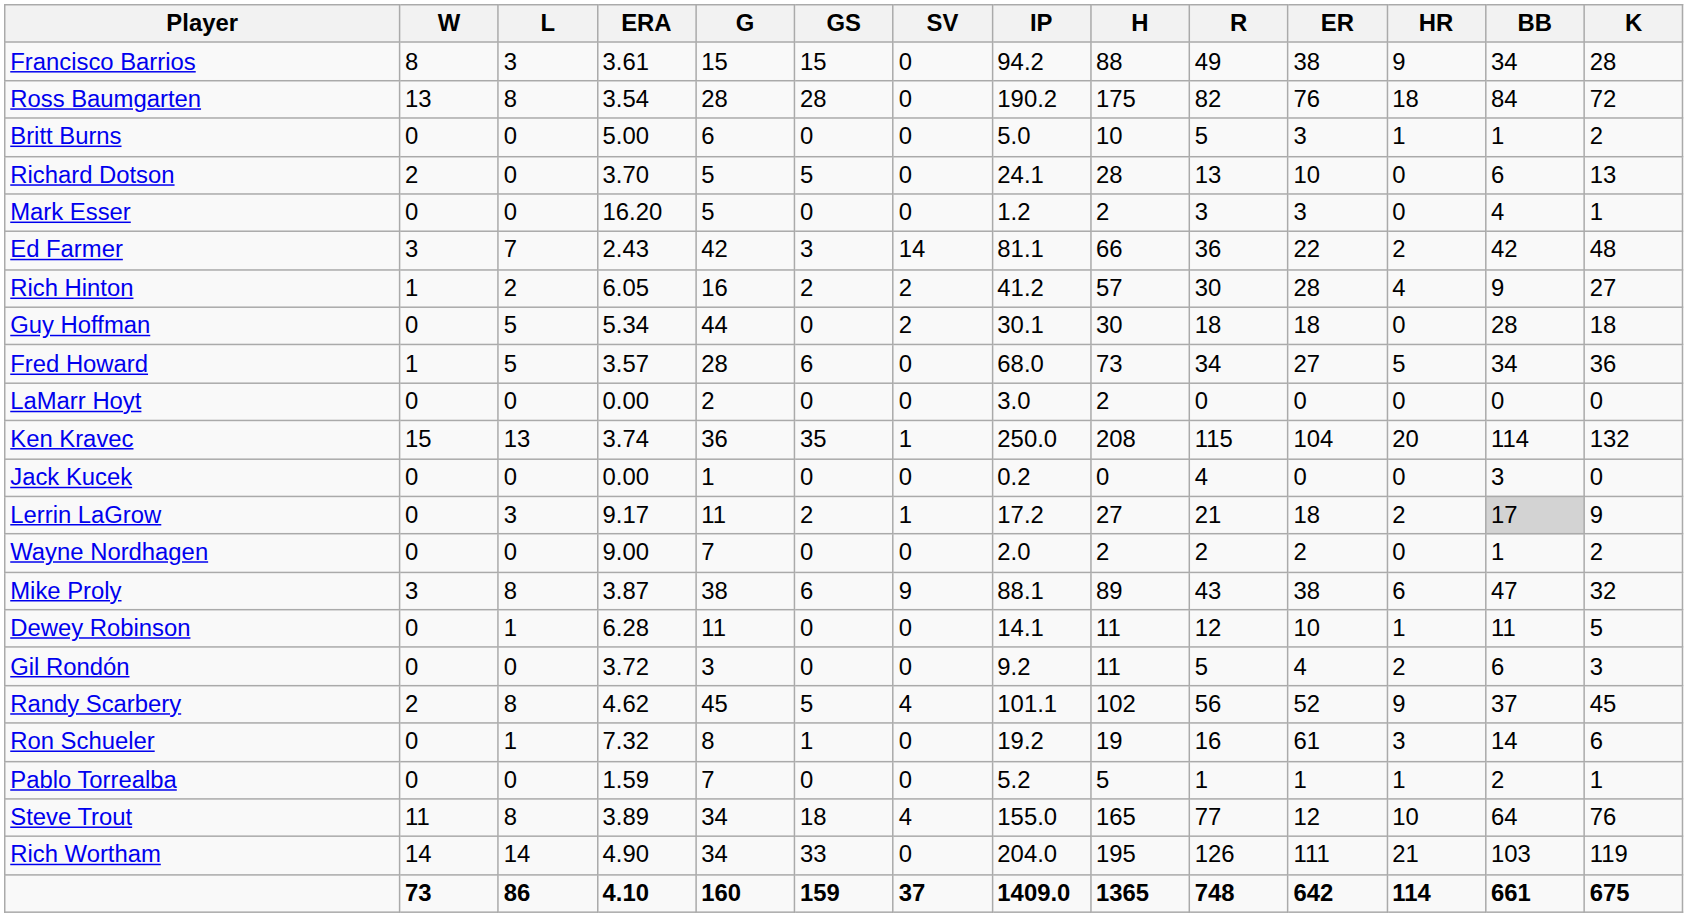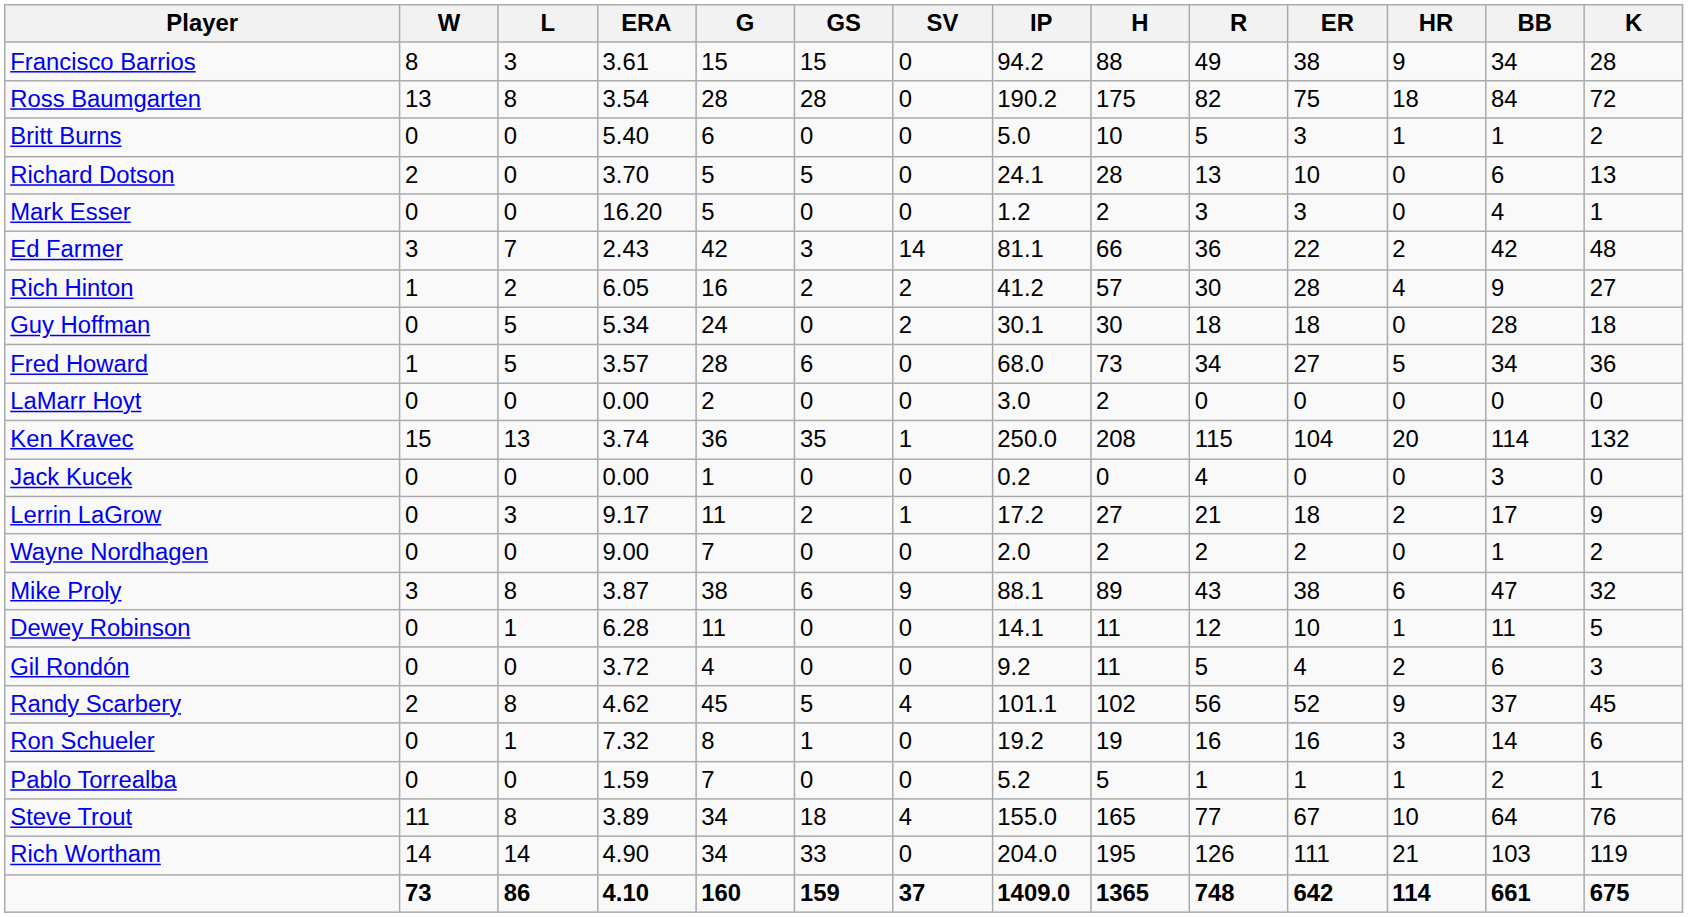 <table class="wikitable sortable">
 <tr>
 <th bgcolor="#DDDDFF" width="20%">Player</th>
 <th bgcolor="#DDDDFF" width="5%">W</th>
 <th bgcolor="#DDDDFF" width="5%">L</th>
 <th bgcolor="#DDDDFF" width="5%">ERA</th>
 <th bgcolor="#DDDDFF" width="5%">G</th>
 <th bgcolor="#DDDDFF" width="5%">GS</th>
 <th bgcolor="#DDDDFF" width="5%">SV</th>
 <th bgcolor="#DDDDFF" width="5%">IP</th>
 <th bgcolor="#DDDDFF" width="5%">H</th>
 <th bgcolor="#DDDDFF" width="5%">R</th>
 <th bgcolor="#DDDDFF" width="5%">ER</th>
 <th bgcolor="#DDDDFF" width="5%">HR</th>
 <th bgcolor="#DDDDFF" width="5%">BB</th>
 <th bgcolor="#DDDDFF" width="5%">K</th>
 </tr>
 <tr>
 <td><a href='#'>Francisco Barrios</a></td>
 <td>8</td>
 <td>3</td>
 <td>3.61</td>
 <td>15</td>
 <td>15</td>
 <td>0</td>
 <td>94.2</td>
 <td>88</td>
 <td>49</td>
 <td>38</td>
 <td>9</td>
 <td>34</td>
 <td>28</td>
 </tr>
 <tr>
 <td><a href='#'>Ross Baumgarten</a></td>
 <td>13</td>
 <td>8</td>
 <td>3.54</td>
 <td>28</td>
 <td>28</td>
 <td>0</td>
 <td>190.2</td>
 <td>175</td>
 <td>82</td>
-<td>76</td>
+<td>75</td>
 <td>18</td>
 <td>84</td>
 <td>72</td>
 </tr>
 <tr>
 <td><a href='#'>Britt Burns</a></td>
 <td>0</td>
 <td>0</td>
-<td>5.00</td>
+<td>5.40</td>
 <td>6</td>
 <td>0</td>
 <td>0</td>
 <td>5.0</td>
 <td>10</td>
 <td>5</td>
 <td>3</td>
 <td>1</td>
 <td>1</td>
 <td>2</td>
 </tr>
 <tr>
 <td><a href='#'>Richard Dotson</a></td>
 <td>2</td>
 <td>0</td>
 <td>3.70</td>
 <td>5</td>
 <td>5</td>
 <td>0</td>
 <td>24.1</td>
 <td>28</td>
 <td>13</td>
 <td>10</td>
 <td>0</td>
 <td>6</td>
 <td>13</td>
 </tr>
 <tr>
 <td><a href='#'>Mark Esser</a></td>
 <td>0</td>
 <td>0</td>
 <td>16.20</td>
 <td>5</td>
 <td>0</td>
 <td>0</td>
 <td>1.2</td>
 <td>2</td>
 <td>3</td>
 <td>3</td>
 <td>0</td>
 <td>4</td>
 <td>1</td>
 </tr>
 <tr>
 <td><a href='#'>Ed Farmer</a></td>
 <td>3</td>
 <td>7</td>
 <td>2.43</td>
 <td>42</td>
 <td>3</td>
 <td>14</td>
 <td>81.1</td>
 <td>66</td>
 <td>36</td>
 <td>22</td>
 <td>2</td>
 <td>42</td>
 <td>48</td>
 </tr>
 <tr>
 <td><a href='#'>Rich Hinton</a></td>
 <td>1</td>
 <td>2</td>
 <td>6.05</td>
 <td>16</td>
 <td>2</td>
 <td>2</td>
 <td>41.2</td>
 <td>57</td>
 <td>30</td>
 <td>28</td>
 <td>4</td>
 <td>9</td>
 <td>27</td>
 </tr>
 <tr>
 <td><a href='#'>Guy Hoffman</a></td>
 <td>0</td>
 <td>5</td>
 <td>5.34</td>
-<td>44</td>
+<td>24</td>
 <td>0</td>
 <td>2</td>
 <td>30.1</td>
 <td>30</td>
 <td>18</td>
 <td>18</td>
 <td>0</td>
 <td>28</td>
 <td>18</td>
 </tr>
 <tr>
 <td><a href='#'>Fred Howard</a></td>
 <td>1</td>
 <td>5</td>
 <td>3.57</td>
 <td>28</td>
 <td>6</td>
 <td>0</td>
 <td>68.0</td>
 <td>73</td>
 <td>34</td>
 <td>27</td>
 <td>5</td>
 <td>34</td>
 <td>36</td>
 </tr>
 <tr>
 <td><a href='#'>LaMarr Hoyt</a></td>
 <td>0</td>
 <td>0</td>
 <td>0.00</td>
 <td>2</td>
 <td>0</td>
 <td>0</td>
 <td>3.0</td>
 <td>2</td>
 <td>0</td>
 <td>0</td>
 <td>0</td>
 <td>0</td>
 <td>0</td>
 </tr>
 <tr>
 <td><a href='#'>Ken Kravec</a></td>
 <td>15</td>
 <td>13</td>
 <td>3.74</td>
 <td>36</td>
 <td>35</td>
 <td>1</td>
 <td>250.0</td>
 <td>208</td>
 <td>115</td>
 <td>104</td>
 <td>20</td>
 <td>114</td>
 <td>132</td>
 </tr>
 <tr>
 <td><a href='#'>Jack Kucek</a></td>
 <td>0</td>
 <td>0</td>
 <td>0.00</td>
 <td>1</td>
 <td>0</td>
 <td>0</td>
 <td>0.2</td>
 <td>0</td>
 <td>4</td>
 <td>0</td>
 <td>0</td>
 <td>3</td>
 <td>0</td>
 </tr>
 <tr>
 <td><a href='#'>Lerrin LaGrow</a></td>
 <td>0</td>
 <td>3</td>
 <td>9.17</td>
 <td>11</td>
 <td>2</td>
 <td>1</td>
 <td>17.2</td>
 <td>27</td>
 <td>21</td>
 <td>18</td>
 <td>2</td>
-<td style="background: lightgrey;">17</td>
+<td>17</td>
 <td>9</td>
 </tr>
 <tr>
 <td><a href='#'>Wayne Nordhagen</a></td>
 <td>0</td>
 <td>0</td>
 <td>9.00</td>
 <td>7</td>
 <td>0</td>
 <td>0</td>
 <td>2.0</td>
 <td>2</td>
 <td>2</td>
 <td>2</td>
 <td>0</td>
 <td>1</td>
 <td>2</td>
 </tr>
 <tr>
 <td><a href='#'>Mike Proly</a></td>
 <td>3</td>
 <td>8</td>
 <td>3.87</td>
 <td>38</td>
 <td>6</td>
 <td>9</td>
 <td>88.1</td>
 <td>89</td>
 <td>43</td>
 <td>38</td>
 <td>6</td>
 <td>47</td>
 <td>32</td>
 </tr>
 <tr>
 <td><a href='#'>Dewey Robinson</a></td>
 <td>0</td>
 <td>1</td>
 <td>6.28</td>
 <td>11</td>
 <td>0</td>
 <td>0</td>
 <td>14.1</td>
 <td>11</td>
 <td>12</td>
 <td>10</td>
 <td>1</td>
 <td>11</td>
 <td>5</td>
 </tr>
 <tr>
 <td><a href='#'>Gil Rondón</a></td>
 <td>0</td>
 <td>0</td>
 <td>3.72</td>
-<td>3</td>
+<td>4</td>
 <td>0</td>
 <td>0</td>
 <td>9.2</td>
 <td>11</td>
 <td>5</td>
 <td>4</td>
 <td>2</td>
 <td>6</td>
 <td>3</td>
 </tr>
 <tr>
 <td><a href='#'>Randy Scarbery</a></td>
 <td>2</td>
 <td>8</td>
 <td>4.62</td>
 <td>45</td>
 <td>5</td>
 <td>4</td>
 <td>101.1</td>
 <td>102</td>
 <td>56</td>
 <td>52</td>
 <td>9</td>
 <td>37</td>
 <td>45</td>
 </tr>
 <tr>
 <td><a href='#'>Ron Schueler</a></td>
 <td>0</td>
 <td>1</td>
 <td>7.32</td>
 <td>8</td>
 <td>1</td>
 <td>0</td>
 <td>19.2</td>
 <td>19</td>
 <td>16</td>
-<td>61</td>
+<td>16</td>
 <td>3</td>
 <td>14</td>
 <td>6</td>
 </tr>
 <tr>
 <td><a href='#'>Pablo Torrealba</a></td>
 <td>0</td>
 <td>0</td>
 <td>1.59</td>
 <td>7</td>
 <td>0</td>
 <td>0</td>
 <td>5.2</td>
 <td>5</td>
 <td>1</td>
 <td>1</td>
 <td>1</td>
 <td>2</td>
 <td>1</td>
 </tr>
 <tr>
 <td><a href='#'>Steve Trout</a></td>
 <td>11</td>
 <td>8</td>
 <td>3.89</td>
 <td>34</td>
 <td>18</td>
 <td>4</td>
 <td>155.0</td>
 <td>165</td>
 <td>77</td>
-<td>12</td>
+<td>67</td>
 <td>10</td>
 <td>64</td>
 <td>76</td>
 </tr>
 <tr>
 <td><a href='#'>Rich Wortham</a></td>
 <td>14</td>
 <td>14</td>
 <td>4.90</td>
 <td>34</td>
 <td>33</td>
 <td>0</td>
 <td>204.0</td>
 <td>195</td>
 <td>126</td>
 <td>111</td>
 <td>21</td>
 <td>103</td>
 <td>119</td>
 </tr>
 <tr class="sortbottom">
 <td></td>
 <td><strong>73</strong></td>
 <td><strong>86</strong></td>
 <td><strong>4.10</strong></td>
 <td><strong>160</strong></td>
 <td><strong>159</strong></td>
 <td><strong>37</strong></td>
 <td><strong>1409.0</strong></td>
 <td><strong>1365</strong></td>
 <td><strong>748</strong></td>
 <td><strong>642</strong></td>
 <td><strong>114</strong></td>
 <td><strong>661</strong></td>
 <td><strong>675</strong></td>
 </tr>
 </table>
